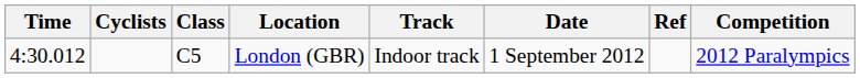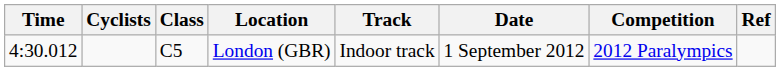 <table class="wikitable">
 <tr align="left">
 <th>Time</th>
 <th>Cyclists</th>
 <th>Class</th>
 <th>Location</th>
 <th>Track</th>
 <th>Date</th>
+<th>Competition</th>
 <th>Ref</th>
-<th>Competition</th>
 </tr>
 <tr>
 <td>4:30.012</td>
 <td></td>
 <td>C5</td>
 <td><a href='#'>London</a> (GBR)</td>
 <td>Indoor track</td>
 <td>1 September 2012</td>
+<td><a href='#'>2012 Paralympics</a></td>
 <td></td>
-<td><a href='#'>2012 Paralympics</a></td>
 </tr>
 </table>
